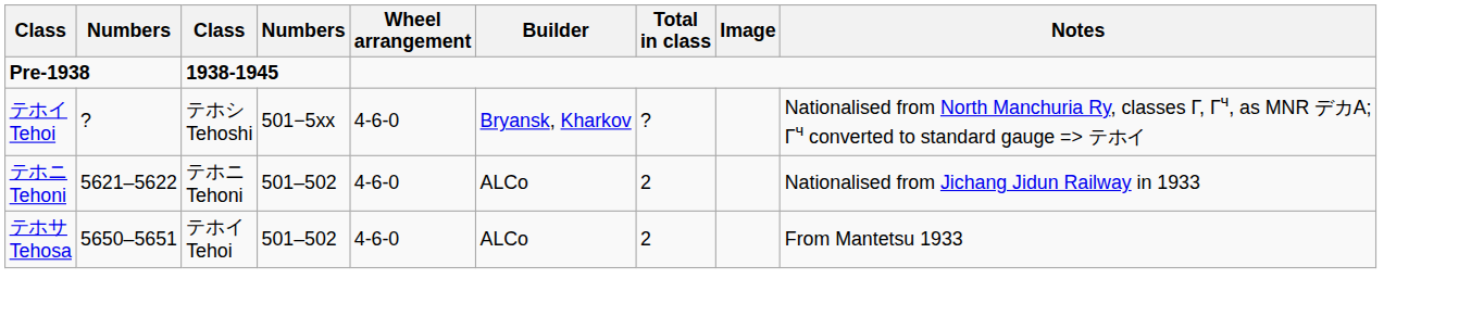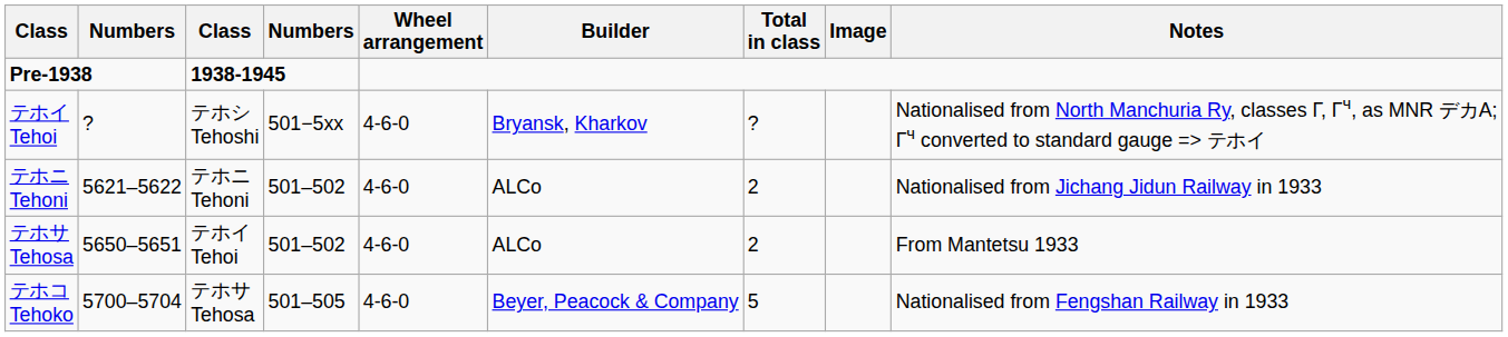 <table class="wikitable">
 <tr>
 <th>Class</th>
 <th>Numbers</th>
 <th>Class</th>
 <th>Numbers</th>
 <th>Wheel<br>arrangement</th>
 <th>Builder</th>
 <th>Total<br>in class</th>
 <th>Image</th>
 <th>Notes</th>
 </tr>
 <tr>
 <td colspan="2"><strong>Pre-1938</strong></td>
 <td colspan="2"><strong>1938-1945</strong></td>
 </tr>
 <tr>
 <td><a href='#'>テホイ<br>Tehoi</a></td>
 <td>?</td>
 <td>テホシ<br>Tehoshi</td>
 <td>501−5xx</td>
 <td>4-6-0</td>
 <td><a href='#'>Bryansk</a>, <a href='#'>Kharkov</a></td>
 <td>?</td>
 <td></td>
 <td>Nationalised from <a href='#'>North Manchuria Ry</a>, classes Г, Г<sup>ч</sup>, as MNR デカA;<br>Г<sup>ч</sup> converted to standard gauge => テホイ</td>
 </tr>
 <tr>
 <td><a href='#'>テホニ<br>Tehoni</a></td>
 <td>5621–5622</td>
 <td>テホニ<br>Tehoni</td>
 <td>501–502</td>
 <td>4-6-0</td>
 <td>ALCo</td>
 <td>2</td>
 <td></td>
 <td>Nationalised from <a href='#'>Jichang Jidun Railway</a> in 1933</td>
 </tr>
 <tr>
 <td><a href='#'>テホサ<br>Tehosa</a></td>
 <td>5650–5651</td>
 <td>テホイ<br>Tehoi</td>
 <td>501–502</td>
 <td>4-6-0</td>
 <td>ALCo</td>
 <td>2</td>
 <td></td>
 <td>From Mantetsu 1933</td>
 </tr>
+<tr>
+<td><a href='#'>テホコ<br>Tehoko</a></td>
+<td>5700–5704</td>
+<td>テホサ<br>Tehosa</td>
+<td>501–505</td>
+<td>4-6-0</td>
+<td><a href='#'>Beyer, Peacock & Company</a></td>
+<td>5</td>
+<td></td>
+<td>Nationalised from <a href='#'>Fengshan Railway</a> in 1933</td>
+</tr>
 </table>
